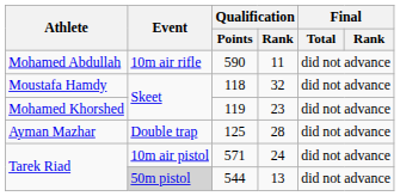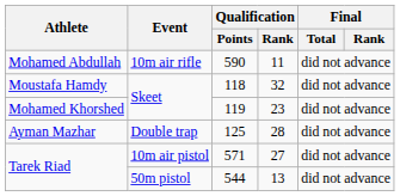 <table class="wikitable" style="font-size:90%">
 <tr>
 <th rowspan="2">Athlete</th>
 <th rowspan="2">Event</th>
 <th colspan=2>Qualification</th>
 <th colspan=2>Final</th>
 </tr>
 <tr style="font-size:95%">
 <th>Points</th>
 <th>Rank</th>
 <th>Total</th>
 <th>Rank</th>
 </tr>
 <tr>
 <td align=left><a href='#'>Mohamed Abdullah</a></td>
 <td align=left><a href='#'>10m air rifle</a></td>
 <td align=center>590</td>
 <td align=center>11</td>
 <td align=center colspan=2>did not advance</td>
 </tr>
 <tr>
 <td align=left><a href='#'>Moustafa Hamdy</a></td>
 <td align=left rowspan=2><a href='#'>Skeet</a></td>
 <td align=center>118</td>
 <td align=center>32</td>
 <td align=center colspan=2>did not advance</td>
 </tr>
 <tr>
 <td align=left><a href='#'>Mohamed Khorshed</a></td>
 <td align=center>119</td>
 <td align=center>23</td>
 <td align=center colspan=2>did not advance</td>
 </tr>
 <tr>
 <td align=left><a href='#'>Ayman Mazhar</a></td>
 <td align=left><a href='#'>Double trap</a></td>
 <td align=center>125</td>
 <td align=center>28</td>
 <td align=center colspan=2>did not advance</td>
 </tr>
 <tr>
 <td align=left rowspan=2><a href='#'>Tarek Riad</a></td>
 <td align=left><a href='#'>10m air pistol</a></td>
 <td align=center>571</td>
-<td align=center>24</td>
+<td align=center>27</td>
 <td align=center colspan=2>did not advance</td>
 </tr>
 <tr>
-<td align=left style="background: lightgrey;"><a href='#'>50m pistol</a></td>
+<td align=left><a href='#'>50m pistol</a></td>
 <td align=center>544</td>
 <td align=center>13</td>
 <td align=center colspan=2>did not advance</td>
 </tr>
 </table>
